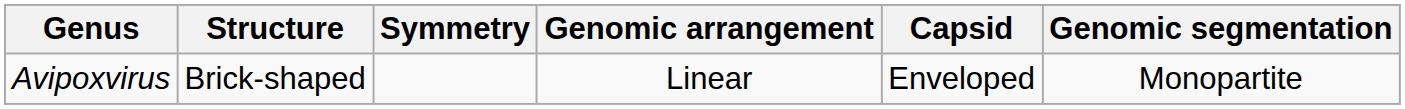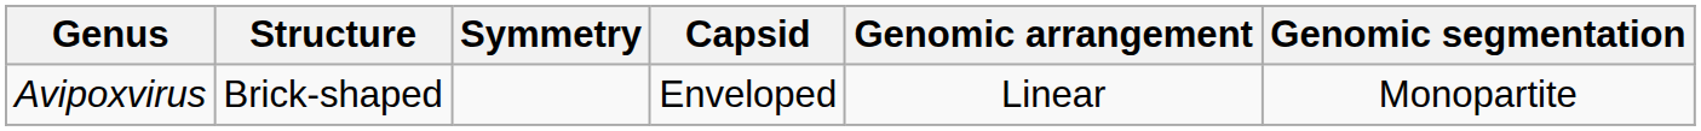 <table class="wikitable sortable" style="text-align:center">
 <tr>
 <th>Genus</th>
 <th>Structure</th>
 <th>Symmetry</th>
+<th>Capsid</th>
 <th>Genomic arrangement</th>
-<th>Capsid</th>
 <th>Genomic segmentation</th>
 </tr>
 <tr>
 <td><em>Avipoxvirus</em></td>
 <td>Brick-shaped</td>
 <td></td>
+<td>Enveloped</td>
 <td>Linear</td>
-<td>Enveloped</td>
 <td>Monopartite</td>
 </tr>
 </table>
